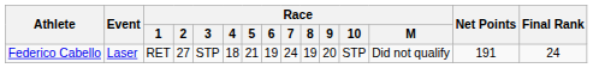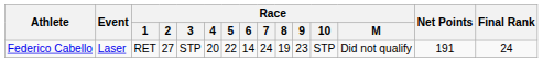 <table class="wikitable" border="1" style="font-size:90%">
 <tr>
 <th rowspan=2>Athlete</th>
 <th rowspan=2>Event</th>
 <th colspan=11>Race</th>
 <th rowspan=2>Net Points</th>
 <th rowspan=2>Final Rank</th>
 </tr>
 <tr>
 <th>1</th>
 <th>2</th>
 <th>3</th>
 <th>4</th>
 <th>5</th>
 <th>6</th>
 <th>7</th>
 <th>8</th>
 <th>9</th>
 <th>10</th>
 <th>M</th>
 </tr>
 <tr align=center>
 <td align=left><a href='#'>Federico Cabello</a></td>
 <td align=left><a href='#'>Laser</a></td>
 <td>RET</td>
 <td>27</td>
 <td>STP</td>
-<td>18</td>
-<td>21</td>
-<td>19</td>
+<td>20</td>
+<td>22</td>
+<td>14</td>
 <td>24</td>
 <td>19</td>
-<td>20</td>
+<td>23</td>
 <td>STP</td>
 <td>Did not qualify</td>
 <td>191</td>
 <td>24</td>
 </tr>
 </table>
